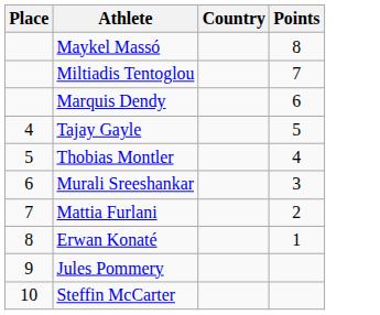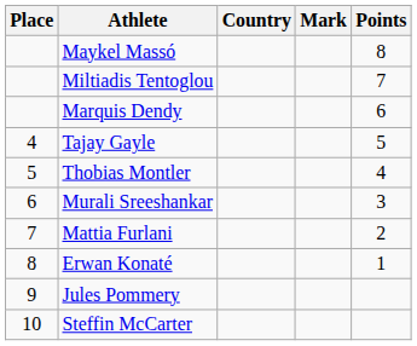 <table class="wikitable">
 <tr>
 <th>Place</th>
 <th>Athlete</th>
 <th>Country</th>
+<th>Mark</th>
 <th>Points</th>
 </tr>
 <tr>
 <td align=center></td>
 <td><a href='#'>Maykel Massó</a></td>
 <td></td>
+<td> </td>
 <td align=center>8</td>
 </tr>
 <tr>
 <td align=center></td>
 <td><a href='#'>Miltiadis Tentoglou</a></td>
 <td></td>
+<td> </td>
 <td align=center>7</td>
 </tr>
 <tr>
 <td align=center></td>
 <td><a href='#'>Marquis Dendy</a></td>
 <td></td>
+<td> </td>
 <td align=center>6</td>
 </tr>
 <tr>
 <td align=center>4</td>
 <td><a href='#'>Tajay Gayle</a></td>
 <td></td>
+<td> </td>
 <td align=center>5</td>
 </tr>
 <tr>
 <td align=center>5</td>
 <td><a href='#'>Thobias Montler</a></td>
 <td></td>
+<td> </td>
 <td align=center>4</td>
 </tr>
 <tr>
 <td align=center>6</td>
 <td><a href='#'>Murali Sreeshankar</a></td>
 <td></td>
+<td> </td>
 <td align=center>3</td>
 </tr>
 <tr>
 <td align=center>7</td>
 <td><a href='#'>Mattia Furlani</a></td>
 <td></td>
+<td> </td>
 <td align=center>2</td>
 </tr>
 <tr>
 <td align=center>8</td>
 <td><a href='#'>Erwan Konaté</a></td>
 <td></td>
+<td> </td>
 <td align=center>1</td>
 </tr>
 <tr>
 <td align=center>9</td>
 <td><a href='#'>Jules Pommery</a></td>
 <td></td>
+<td> </td>
 <td align=center></td>
 </tr>
 <tr>
 <td align=center>10</td>
 <td><a href='#'>Steffin McCarter</a></td>
 <td></td>
+<td> </td>
 <td align=center></td>
 </tr>
 </table>
